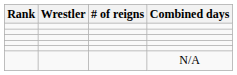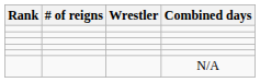 <table class="wikitable sortable" style="text-align:center;">
 <tr>
 <th>Rank</th>
+<th># of reigns</th>
 <th>Wrestler</th>
-<th># of reigns</th>
 <th>Combined days</th>
 </tr>
 <tr>
 <td></td>
+<td></td>
 <td align="left"></td>
-<td></td>
 <td></td>
 </tr>
 <tr>
 <td></td>
+<td></td>
 <td align="left"></td>
-<td></td>
 <td></td>
 </tr>
 <tr>
 <td></td>
+<td></td>
 <td align="left"></td>
-<td></td>
 <td></td>
 </tr>
 <tr>
 <td></td>
+<td></td>
 <td align="left"></td>
-<td></td>
 <td></td>
 </tr>
 <tr>
 <td></td>
+<td></td>
 <td align="left"></td>
-<td></td>
 <td></td>
 </tr>
 <tr>
 <td></td>
+<td></td>
 <td align="left"></td>
-<td></td>
 <td>N/A</td>
 </tr>
 </table>
